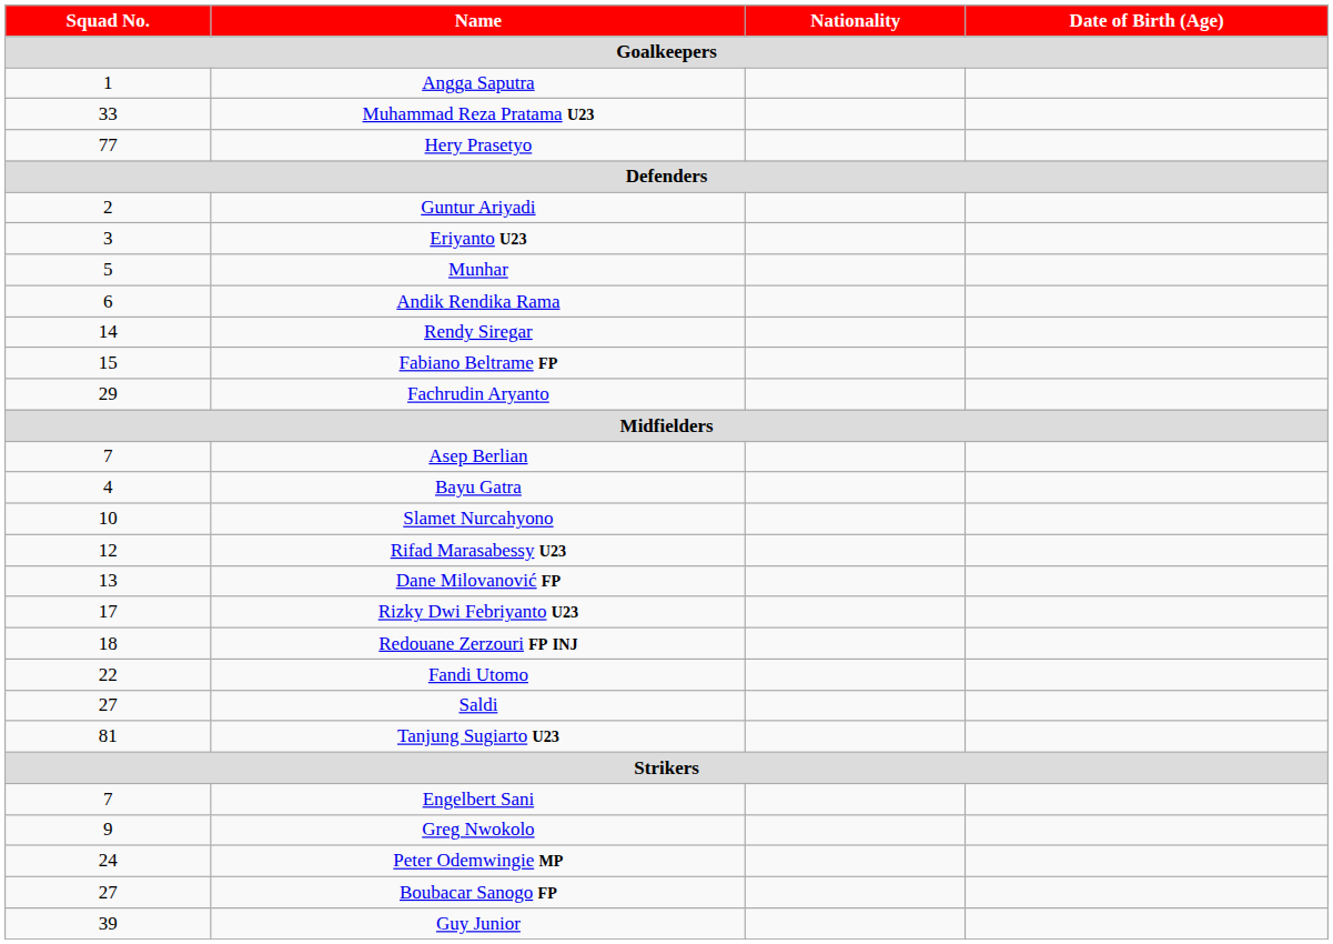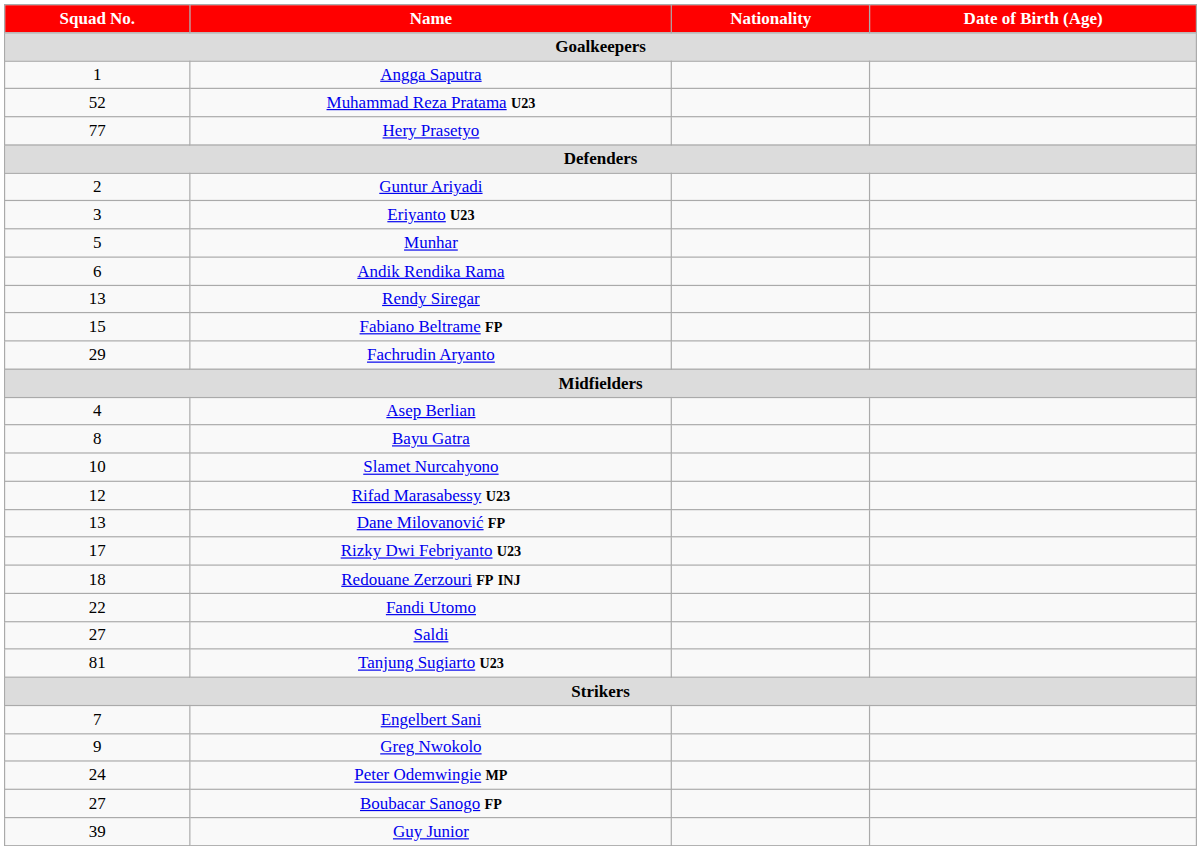 <table class="wikitable" style="text-align:center; font-size:90%; width:80%;">
 <tr>
 <th style="background:#f00; color:white; text-align:center;">Squad No.</th>
 <th style="background:#f00; color:white; text-align:center;">Name</th>
 <th style="background:#f00; color:white; text-align:center;">Nationality</th>
 <th style="background:#f00; color:white; text-align:center;">Date of Birth (Age)</th>
 </tr>
 <tr>
 <th colspan="5" style="background:#dcdcdc; text-align:center">Goalkeepers</th>
 </tr>
 <tr>
 <td>1</td>
 <td><a href='#'>Angga Saputra</a></td>
 <td></td>
 <td></td>
 </tr>
 <tr>
-<td>33</td>
+<td>52</td>
 <td><a href='#'>Muhammad Reza Pratama</a> <small><strong>U23</strong></small></td>
 <td></td>
 <td></td>
 </tr>
 <tr>
 <td>77</td>
 <td><a href='#'>Hery Prasetyo</a></td>
 <td></td>
 <td></td>
 </tr>
 <tr>
 <th colspan="5" style="background:#dcdcdc; text-align:center">Defenders</th>
 </tr>
 <tr>
 <td>2</td>
 <td><a href='#'>Guntur Ariyadi</a></td>
 <td></td>
 <td></td>
 </tr>
 <tr>
 <td>3</td>
 <td><a href='#'>Eriyanto</a> <small><strong>U23</strong></small></td>
 <td></td>
 <td></td>
 </tr>
 <tr>
 <td>5</td>
 <td><a href='#'>Munhar</a></td>
 <td></td>
 <td></td>
 </tr>
 <tr>
 <td>6</td>
 <td><a href='#'>Andik Rendika Rama</a></td>
 <td></td>
 <td></td>
 </tr>
 <tr>
-<td>14</td>
+<td>13</td>
 <td><a href='#'>Rendy Siregar</a></td>
 <td></td>
 <td></td>
 </tr>
 <tr>
 <td>15</td>
 <td><a href='#'>Fabiano Beltrame</a> <small><strong>FP</strong></small></td>
 <td></td>
 <td></td>
 </tr>
 <tr>
 <td>29</td>
 <td><a href='#'>Fachrudin Aryanto</a></td>
 <td></td>
 <td></td>
 </tr>
 <tr>
 <th colspan="5" style="background:#dcdcdc; text-align:center">Midfielders</th>
 </tr>
 <tr>
-<td>7</td>
+<td>4</td>
 <td><a href='#'>Asep Berlian</a></td>
 <td></td>
 <td></td>
 </tr>
 <tr>
-<td>4</td>
+<td>8</td>
 <td><a href='#'>Bayu Gatra</a></td>
 <td></td>
 <td></td>
 </tr>
 <tr>
 <td>10</td>
 <td><a href='#'>Slamet Nurcahyono</a></td>
 <td></td>
 <td></td>
 </tr>
 <tr>
 <td>12</td>
 <td><a href='#'>Rifad Marasabessy</a> <small><strong>U23</strong></small></td>
 <td></td>
 <td></td>
 </tr>
 <tr>
 <td>13</td>
 <td><a href='#'>Dane Milovanović</a> <small><strong>FP</strong></small></td>
 <td></td>
 <td></td>
 </tr>
 <tr>
 <td>17</td>
 <td><a href='#'>Rizky Dwi Febriyanto</a> <small><strong>U23</strong></small></td>
 <td></td>
 <td></td>
 </tr>
 <tr>
 <td>18</td>
 <td><a href='#'>Redouane Zerzouri</a> <small><strong>FP</strong></small> <small><strong>INJ</strong></small></td>
 <td></td>
 <td></td>
 </tr>
 <tr>
 <td>22</td>
 <td><a href='#'>Fandi Utomo</a></td>
 <td></td>
 <td></td>
 </tr>
 <tr>
 <td>27</td>
 <td><a href='#'>Saldi</a></td>
 <td></td>
 </tr>
 <tr>
 <td>81</td>
 <td><a href='#'>Tanjung Sugiarto</a> <small><strong>U23</strong></small></td>
 <td></td>
 <td></td>
 </tr>
 <tr>
 <th colspan="5" style="background:#dcdcdc; text-align:center">Strikers</th>
 </tr>
 <tr>
 <td>7</td>
 <td><a href='#'>Engelbert Sani</a></td>
 <td></td>
 <td></td>
 </tr>
 <tr>
 <td>9</td>
 <td><a href='#'>Greg Nwokolo</a></td>
 <td></td>
 <td></td>
 </tr>
 <tr>
 <td>24</td>
 <td><a href='#'>Peter Odemwingie</a> <small><strong>MP</strong></small></td>
 <td></td>
 <td></td>
 </tr>
 <tr>
 <td>27</td>
 <td><a href='#'>Boubacar Sanogo</a> <small><strong>FP</strong></small></td>
 <td></td>
 <td></td>
 </tr>
 <tr>
 <td>39</td>
 <td><a href='#'>Guy Junior</a></td>
 <td></td>
 <td></td>
 </tr>
 <tr>
 </tr>
 </table>
